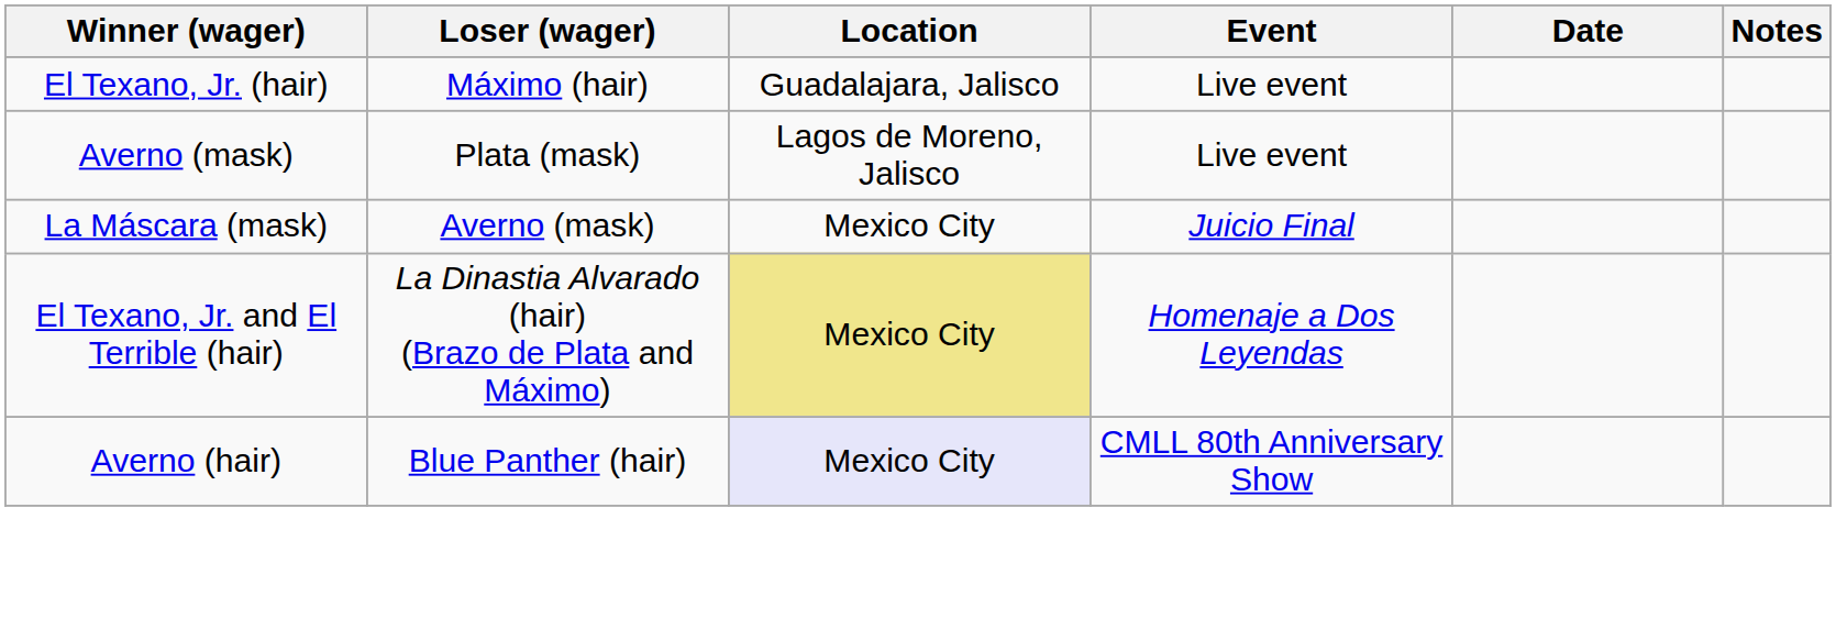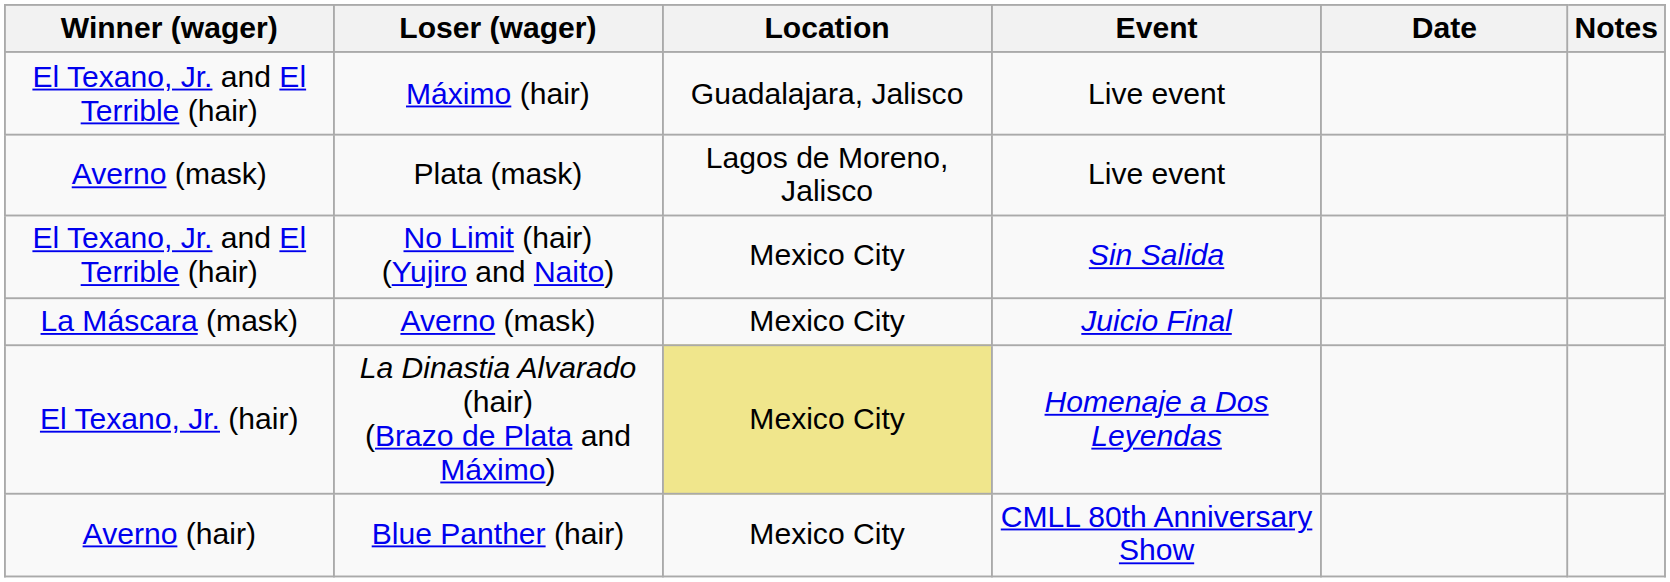 <table class="wikitable sortable" width=100%  style="text-align: center">
 <tr>
 <th width=20% scope="col">Winner (wager)</th>
 <th width=20% scope="col">Loser (wager)</th>
 <th width=20% scope="col">Location</th>
 <th width=20% scope="col">Event</th>
 <th width=15% scope="col">Date</th>
 <th class="unsortable" width=5% scope="col">Notes</th>
 </tr>
 <tr>
-<td><a href='#'>El Texano, Jr.</a> (hair)</td>
+<td><a href='#'>El Texano, Jr.</a> and <a href='#'>El Terrible</a> (hair)</td>
 <td><a href='#'>Máximo</a> (hair)</td>
 <td>Guadalajara, Jalisco</td>
 <td>Live event</td>
 <td></td>
 <td></td>
 </tr>
 <tr>
 <td><a href='#'>Averno</a> (mask)</td>
 <td>Plata (mask)</td>
 <td>Lagos de Moreno, Jalisco</td>
 <td>Live event</td>
 <td></td>
 <td> </td>
 </tr>
 <tr>
+<td><a href='#'>El Texano, Jr.</a> and <a href='#'>El Terrible</a> (hair)</td>
+<td><a href='#'>No Limit</a> (hair)<br>(<a href='#'>Yujiro</a> and <a href='#'>Naito</a>)</td>
+<td>Mexico City</td>
+<td><em><a href='#'>Sin Salida</a></em></td>
+<td></td>
+<td></td>
+</tr>
+<tr>
 <td><a href='#'>La Máscara</a> (mask)</td>
 <td><a href='#'>Averno</a> (mask)</td>
 <td>Mexico City</td>
 <td><em><a href='#'>Juicio Final</a></em></td>
 <td></td>
 <td></td>
 </tr>
 <tr>
-<td><a href='#'>El Texano, Jr.</a> and <a href='#'>El Terrible</a> (hair)</td>
+<td><a href='#'>El Texano, Jr.</a> (hair)</td>
 <td><em>La Dinastia Alvarado</em> (hair)<br>(<a href='#'>Brazo de Plata</a> and <a href='#'>Máximo</a>)</td>
 <td style="background: khaki;">Mexico City</td>
 <td><em><a href='#'>Homenaje a Dos Leyendas</a></em></td>
 <td></td>
 <td></td>
 </tr>
 <tr>
 <td><a href='#'>Averno</a> (hair)</td>
 <td><a href='#'>Blue Panther</a> (hair)</td>
-<td style="background: lavender;">Mexico City</td>
+<td>Mexico City</td>
 <td><a href='#'>CMLL 80th Anniversary Show</a></td>
 <td></td>
 <td></td>
 </tr>
 </table>
